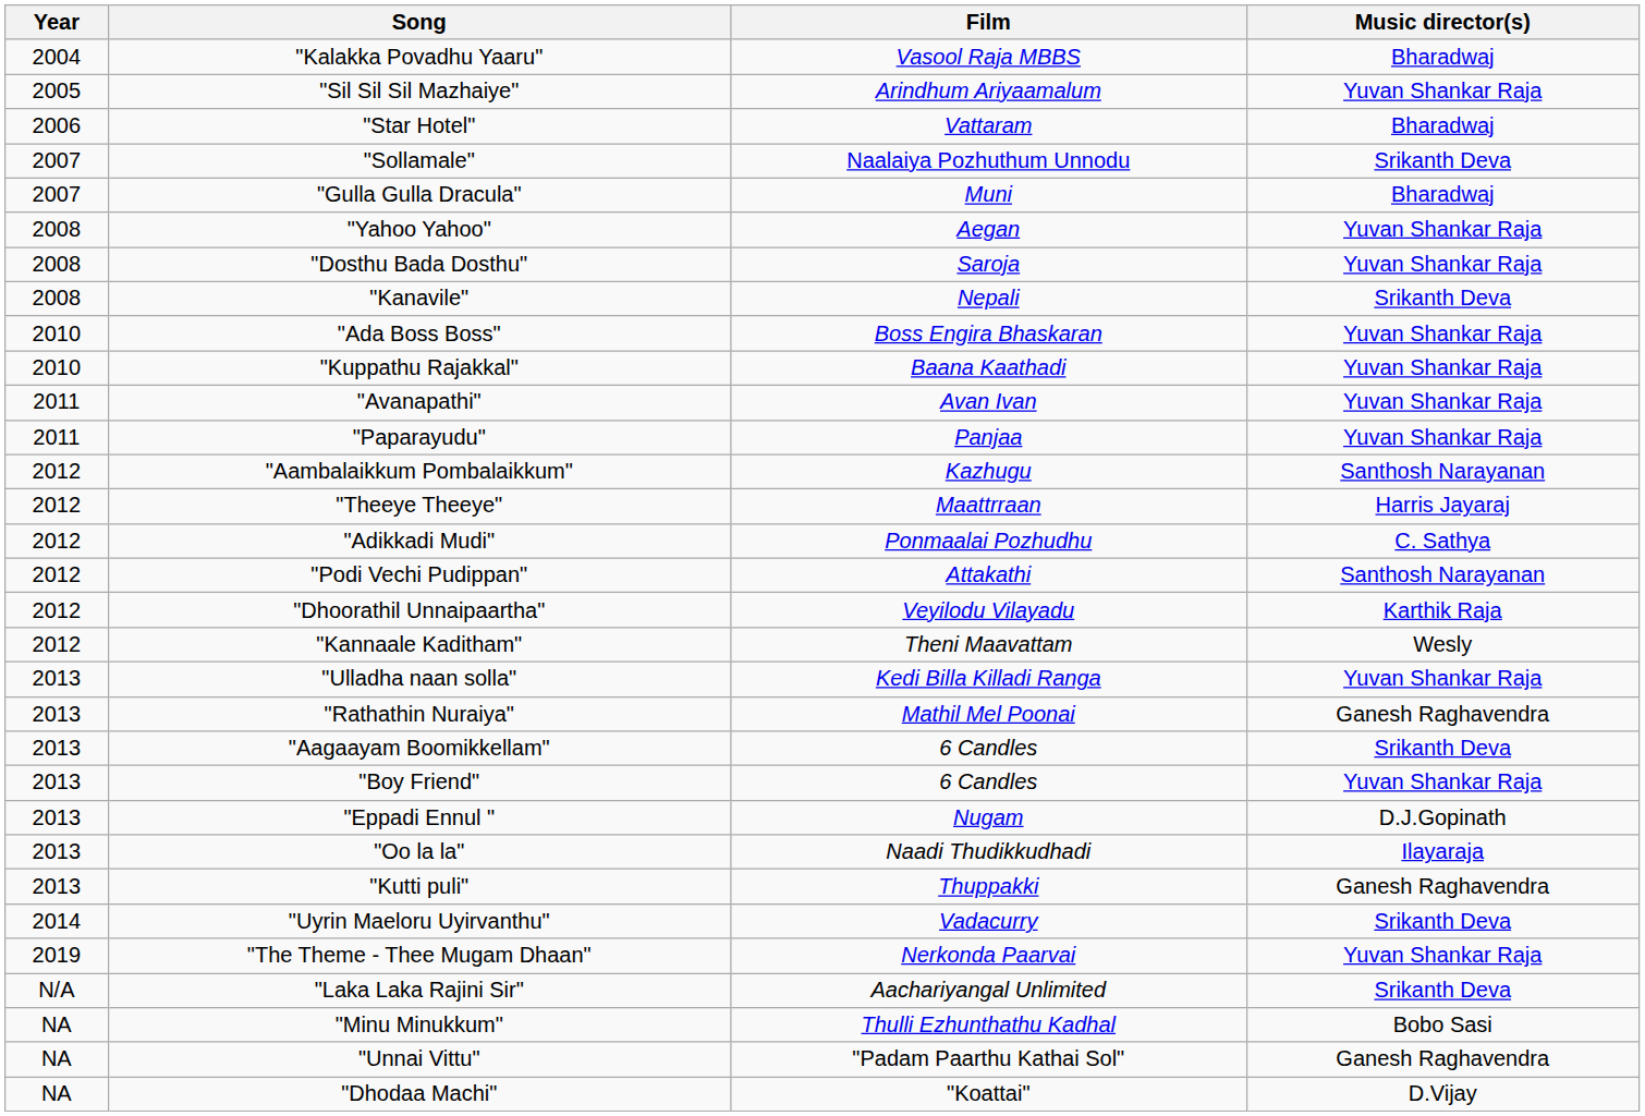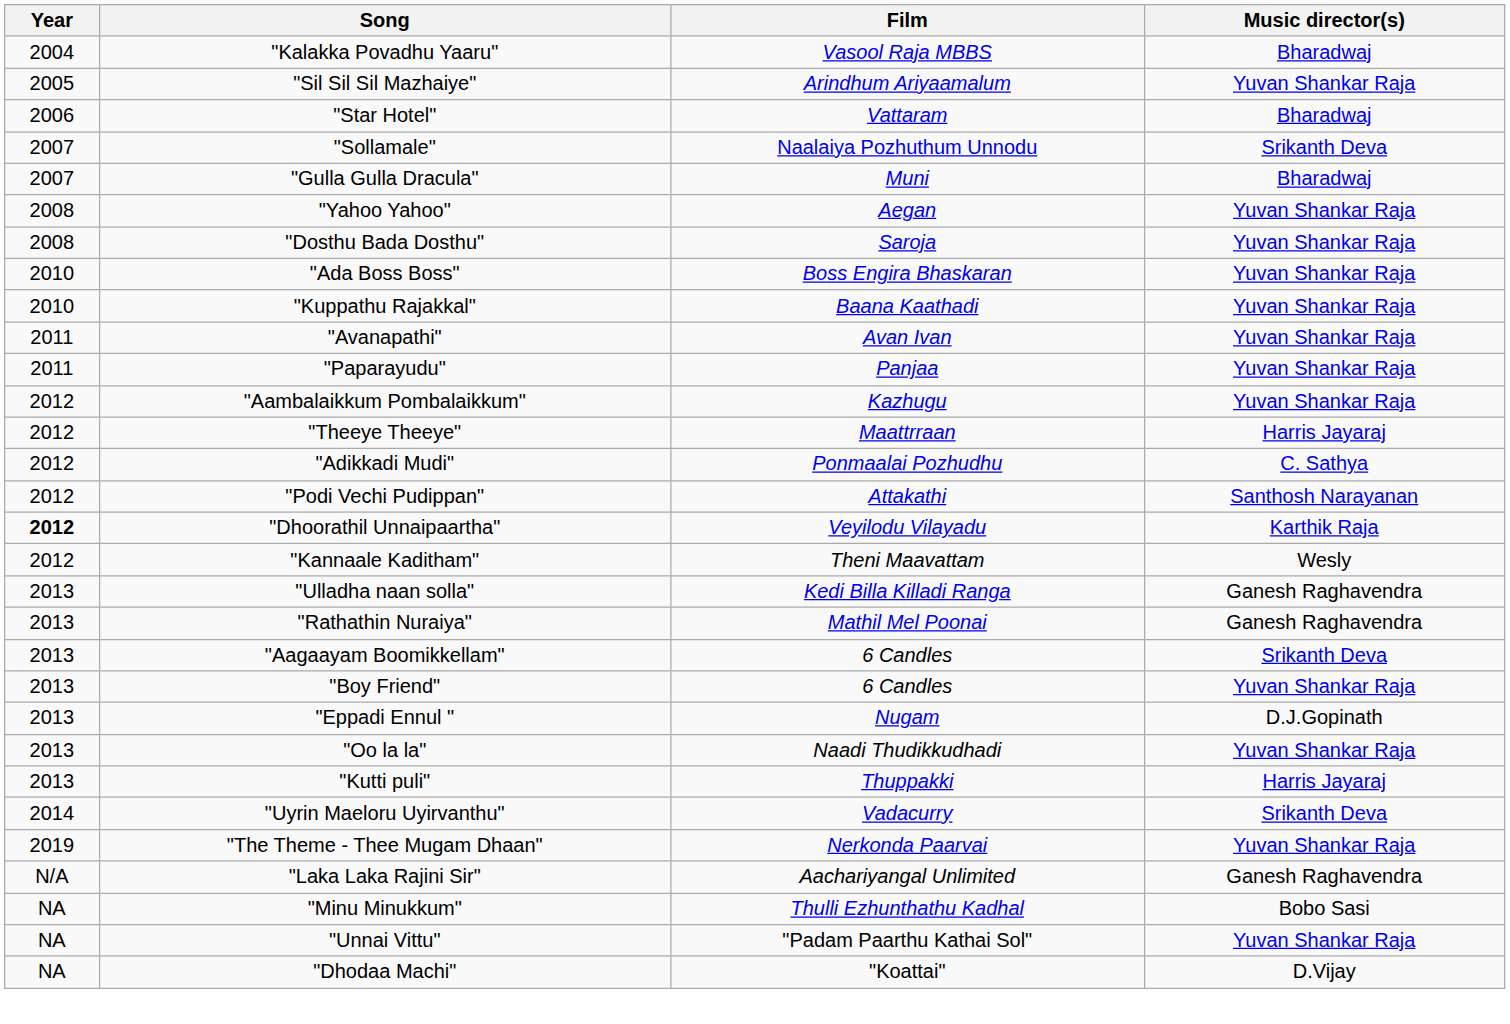 <table class="wikitable"  style="width:95%; text-align:center;">
 <tr>
 <th>Year</th>
 <th>Song</th>
 <th>Film</th>
 <th>Music director(s)</th>
 </tr>
 <tr>
 <td>2004</td>
 <td>"Kalakka Povadhu Yaaru"</td>
 <td><em><a href='#'>Vasool Raja MBBS</a></em></td>
 <td><a href='#'>Bharadwaj</a></td>
 </tr>
 <tr>
 <td>2005</td>
 <td>"Sil Sil Sil Mazhaiye"</td>
 <td><em><a href='#'>Arindhum Ariyaamalum</a></em></td>
 <td><a href='#'>Yuvan Shankar Raja</a></td>
 </tr>
 <tr>
 <td>2006</td>
 <td>"Star Hotel"</td>
 <td><em><a href='#'>Vattaram</a></em></td>
 <td><a href='#'>Bharadwaj</a></td>
 </tr>
 <tr>
 <td>2007</td>
 <td>"Sollamale"</td>
 <td><a href='#'>Naalaiya Pozhuthum Unnodu</a></td>
 <td><a href='#'>Srikanth Deva</a></td>
 </tr>
 <tr>
 <td>2007</td>
 <td>"Gulla Gulla Dracula"</td>
 <td><em><a href='#'>Muni</a></em></td>
 <td><a href='#'>Bharadwaj</a></td>
 </tr>
 <tr>
 <td>2008</td>
 <td>"Yahoo Yahoo"</td>
 <td><em><a href='#'>Aegan</a></em></td>
 <td><a href='#'>Yuvan Shankar Raja</a></td>
 </tr>
 <tr>
 <td>2008</td>
 <td>"Dosthu Bada Dosthu"</td>
 <td><em><a href='#'>Saroja</a></em></td>
 <td><a href='#'>Yuvan Shankar Raja</a></td>
 </tr>
 <tr>
-<td>2008</td>
-<td>"Kanavile"</td>
-<td><em><a href='#'>Nepali</a></em></td>
-<td><a href='#'>Srikanth Deva</a></td>
-</tr>
-<tr>
 <td>2010</td>
 <td>"Ada Boss Boss"</td>
 <td><em><a href='#'>Boss Engira Bhaskaran</a></em></td>
 <td><a href='#'>Yuvan Shankar Raja</a></td>
 </tr>
 <tr>
 <td>2010</td>
 <td>"Kuppathu Rajakkal"</td>
 <td><em><a href='#'>Baana Kaathadi</a></em></td>
 <td><a href='#'>Yuvan Shankar Raja</a></td>
 </tr>
 <tr>
 <td>2011</td>
 <td>"Avanapathi"</td>
 <td><em><a href='#'>Avan Ivan</a></em></td>
 <td><a href='#'>Yuvan Shankar Raja</a></td>
 </tr>
 <tr>
 <td>2011</td>
 <td>"Paparayudu"</td>
 <td><em><a href='#'>Panjaa</a></em></td>
 <td><a href='#'>Yuvan Shankar Raja</a></td>
 </tr>
 <tr>
 <td>2012</td>
 <td>"Aambalaikkum Pombalaikkum"</td>
 <td><em><a href='#'>Kazhugu</a></em></td>
-<td><a href='#'>Santhosh Narayanan</a></td>
+<td><a href='#'>Yuvan Shankar Raja</a></td>
 </tr>
 <tr>
 <td>2012</td>
 <td>"Theeye Theeye"</td>
 <td><em><a href='#'>Maattrraan</a></em></td>
 <td><a href='#'>Harris Jayaraj</a></td>
 </tr>
 <tr>
 <td>2012</td>
 <td>"Adikkadi Mudi"</td>
 <td><em><a href='#'>Ponmaalai Pozhudhu</a></em></td>
 <td><a href='#'>C. Sathya</a></td>
 </tr>
 <tr>
 <td>2012</td>
 <td>"Podi Vechi Pudippan"</td>
 <td><em><a href='#'>Attakathi</a></em></td>
 <td><a href='#'>Santhosh Narayanan</a></td>
 </tr>
 <tr>
-<td>2012</td>
+<td><strong>2012</strong></td>
 <td>"Dhoorathil Unnaipaartha"</td>
 <td><em><a href='#'>Veyilodu Vilayadu</a></em></td>
 <td><a href='#'>Karthik Raja</a></td>
 </tr>
 <tr>
 <td>2012</td>
 <td>"Kannaale Kaditham"</td>
 <td><em>Theni Maavattam</em></td>
 <td>Wesly</td>
 </tr>
 <tr>
 <td>2013</td>
 <td>"Ulladha naan solla"</td>
 <td><em><a href='#'>Kedi Billa Killadi Ranga</a></em></td>
-<td><a href='#'>Yuvan Shankar Raja</a></td>
+<td>Ganesh Raghavendra</td>
 </tr>
 <tr>
 <td>2013</td>
 <td>"Rathathin Nuraiya"</td>
 <td><em><a href='#'>Mathil Mel Poonai</a></em></td>
 <td>Ganesh Raghavendra</td>
 </tr>
 <tr>
 <td>2013</td>
 <td>"Aagaayam Boomikkellam"</td>
 <td><em>6 Candles</em></td>
 <td><a href='#'>Srikanth Deva</a></td>
 </tr>
 <tr>
 <td>2013</td>
 <td>"Boy Friend"</td>
 <td><em>6 Candles</em></td>
 <td><a href='#'>Yuvan Shankar Raja</a></td>
 </tr>
 <tr>
 <td>2013</td>
 <td>"Eppadi Ennul "</td>
 <td><em><a href='#'>Nugam</a></em></td>
 <td>D.J.Gopinath</td>
 </tr>
 <tr>
 <td>2013</td>
 <td>"Oo la la"</td>
 <td><em>Naadi Thudikkudhadi</em></td>
-<td><a href='#'>Ilayaraja</a></td>
+<td><a href='#'>Yuvan Shankar Raja</a></td>
 </tr>
 <tr>
 <td>2013</td>
 <td>"Kutti puli"</td>
 <td><em><a href='#'>Thuppakki</a></em></td>
-<td>Ganesh Raghavendra</td>
+<td><a href='#'>Harris Jayaraj</a></td>
 </tr>
 <tr>
 <td>2014</td>
 <td>"Uyrin Maeloru Uyirvanthu"</td>
 <td><em><a href='#'>Vadacurry</a></em></td>
 <td><a href='#'>Srikanth Deva</a></td>
 </tr>
 <tr>
 <td>2019</td>
 <td>"The Theme - Thee Mugam Dhaan"</td>
 <td><em><a href='#'>Nerkonda Paarvai</a></em></td>
 <td><a href='#'>Yuvan Shankar Raja</a></td>
 </tr>
 <tr>
 <td>N/A</td>
 <td>"Laka Laka Rajini Sir"</td>
 <td><em>Aachariyangal Unlimited</em></td>
-<td><a href='#'>Srikanth Deva</a></td>
+<td>Ganesh Raghavendra</td>
 </tr>
 <tr>
 <td>NA</td>
 <td>"Minu Minukkum"</td>
 <td><em><a href='#'>Thulli Ezhunthathu Kadhal</a></em></td>
 <td>Bobo Sasi</td>
 </tr>
 <tr>
 <td>NA</td>
 <td>"Unnai Vittu"</td>
 <td>"Padam Paarthu Kathai Sol"</td>
-<td>Ganesh Raghavendra</td>
+<td><a href='#'>Yuvan Shankar Raja</a></td>
 </tr>
 <tr>
 <td>NA</td>
 <td>"Dhodaa Machi"</td>
 <td>"Koattai"</td>
 <td>D.Vijay</td>
 </tr>
 </table>
